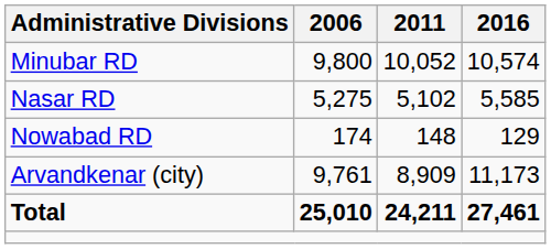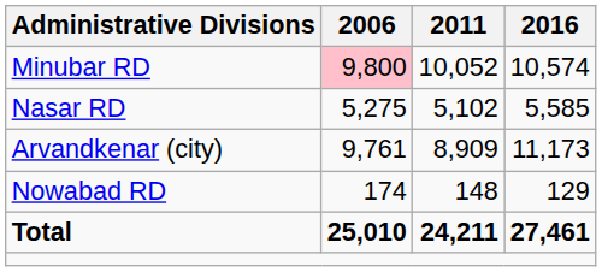 <table class="wikitable">
 <tr>
 <th>Administrative Divisions</th>
 <th>2006</th>
 <th>2011</th>
 <th>2016</th>
 </tr>
 <tr>
 <td><a href='#'>Minubar RD</a></td>
-<td style="text-align: right;">9,800</td>
+<td style="background: pink; text-align: right;">9,800</td>
 <td style="text-align: right;">10,052</td>
 <td style="text-align: right;">10,574</td>
 </tr>
 <tr>
 <td><a href='#'>Nasar RD</a></td>
 <td style="text-align: right;">5,275</td>
 <td style="text-align: right;">5,102</td>
 <td style="text-align: right;">5,585</td>
 </tr>
 <tr>
+<td><a href='#'>Arvandkenar</a> (city)</td>
+<td style="text-align: right;">9,761</td>
+<td style="text-align: right;">8,909</td>
+<td style="text-align: right;">11,173</td>
+</tr>
+<tr>
 <td><a href='#'>Nowabad RD</a></td>
 <td style="text-align: right;">174</td>
 <td style="text-align: right;">148</td>
 <td style="text-align: right;">129</td>
-</tr>
-<tr>
-<td><a href='#'>Arvandkenar</a> (city)</td>
-<td style="text-align: right;">9,761</td>
-<td style="text-align: right;">8,909</td>
-<td style="text-align: right;">11,173</td>
 </tr>
 <tr>
 <td><strong>Total</strong></td>
 <td style="text-align: right;"><strong>25,010</strong></td>
 <td style="text-align: right;"><strong>24,211</strong></td>
 <td style="text-align: right;"><strong>27,461</strong></td>
 </tr>
 <tr>
 <td colspan=4></td>
 </tr>
 </table>
